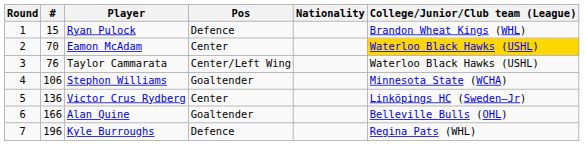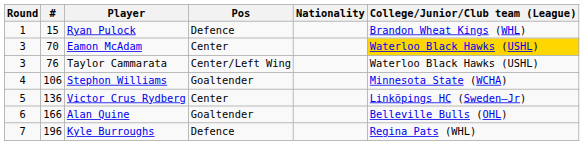 <table class="wikitable">
 <tr>
 <th>Round</th>
 <th>#</th>
 <th>Player</th>
 <th>Pos</th>
 <th>Nationality</th>
 <th>College/Junior/Club team (League)</th>
 </tr>
 <tr>
 <td style="text-align:center">1</td>
 <td style="text-align:center">15</td>
 <td><a href='#'>Ryan Pulock</a></td>
 <td>Defence</td>
 <td></td>
 <td><a href='#'>Brandon Wheat Kings</a> (<a href='#'>WHL</a>)</td>
 </tr>
 <tr>
-<td style="text-align:center">2</td>
+<td style="text-align:center">3</td>
 <td style="text-align:center">70</td>
 <td><a href='#'>Eamon McAdam</a></td>
 <td>Center</td>
 <td></td>
 <td style="background: gold;"><a href='#'>Waterloo Black Hawks</a> (<a href='#'>USHL</a>)</td>
 </tr>
 <tr>
 <td style="text-align:center">3</td>
 <td style="text-align:center">76</td>
 <td>Taylor Cammarata</td>
 <td>Center/Left Wing</td>
 <td></td>
 <td>Waterloo Black Hawks (USHL)</td>
 </tr>
 <tr>
 <td style="text-align:center">4</td>
 <td style="text-align:center">106</td>
 <td><a href='#'>Stephon Williams</a></td>
 <td>Goaltender</td>
 <td></td>
 <td><a href='#'>Minnesota State</a> (<a href='#'>WCHA</a>)</td>
 </tr>
 <tr>
 <td style="text-align:center">5</td>
 <td style="text-align:center">136</td>
 <td><a href='#'>Victor Crus Rydberg</a></td>
 <td>Center</td>
 <td></td>
 <td><a href='#'>Linköpings HC</a> (<a href='#'>Sweden–Jr</a>)</td>
 </tr>
 <tr>
 <td style="text-align:center">6</td>
 <td style="text-align:center">166</td>
 <td><a href='#'>Alan Quine</a></td>
 <td>Goaltender</td>
 <td></td>
 <td><a href='#'>Belleville Bulls</a> (<a href='#'>OHL</a>)</td>
 </tr>
 <tr>
 <td style="text-align:center">7</td>
 <td style="text-align:center">196</td>
 <td><a href='#'>Kyle Burroughs</a></td>
 <td>Defence</td>
 <td></td>
 <td><a href='#'>Regina Pats</a> (WHL)</td>
 </tr>
 </table>
